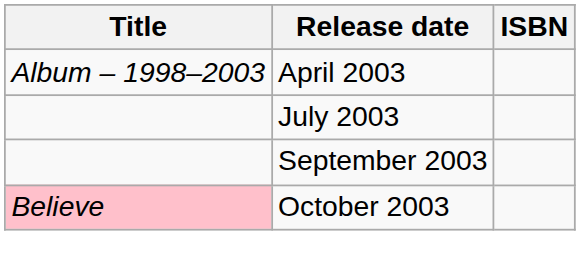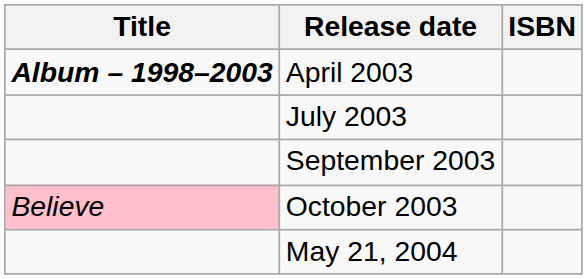 <table class="wikitable">
 <tr>
 <th>Title</th>
 <th>Release date</th>
 <th>ISBN</th>
 </tr>
 <tr>
-<td><em>Album – 1998–2003</em></td>
+<td><strong><em>Album – 1998–2003</em></strong></td>
 <td>April 2003</td>
 <td></td>
 </tr>
 <tr>
 <td></td>
 <td>July 2003</td>
 <td></td>
 </tr>
 <tr>
 <td></td>
 <td>September 2003</td>
 <td></td>
 </tr>
 <tr>
 <td style="background: pink;"><em>Believe</em></td>
 <td>October 2003</td>
 <td></td>
 </tr>
+<tr>
+<td></td>
+<td>May 21, 2004</td>
+<td></td>
+</tr>
 </table>
